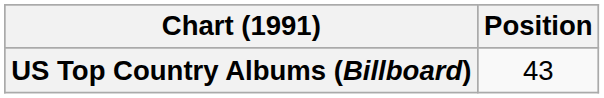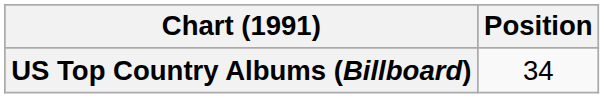 <table class="wikitable plainrowheaders" style="text-align:center">
 <tr>
 <th scope="col">Chart (1991)</th>
 <th scope="col">Position</th>
 </tr>
 <tr>
 <th scope="row">US Top Country Albums (<em>Billboard</em>)</th>
-<td>43</td>
+<td>34</td>
 </tr>
 </table>
